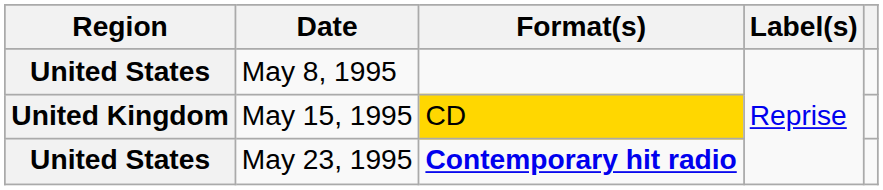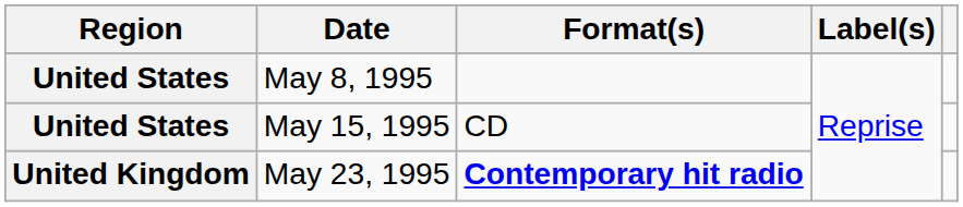 <table class="wikitable plainrowheaders">
 <tr>
 <th scope="col">Region</th>
 <th scope="col">Date</th>
 <th scope="col">Format(s)</th>
 <th scope="col">Label(s)</th>
 <th scope="col"></th>
 </tr>
 <tr>
 <th scope="row">United States</th>
 <td>May 8, 1995</td>
 <td></td>
 <td rowspan="3"><a href='#'>Reprise</a></td>
 <td></td>
 </tr>
 <tr>
-<th scope="row">United Kingdom</th>
+<th scope="row">United States</th>
 <td>May 15, 1995</td>
-<td style="background: gold;">CD</td>
+<td>CD</td>
 <td></td>
 </tr>
 <tr>
-<th scope="row">United States</th>
+<th scope="row">United Kingdom</th>
 <td>May 23, 1995</td>
 <td><strong><a href='#'>Contemporary hit radio</a></strong></td>
 <td></td>
 </tr>
 </table>
